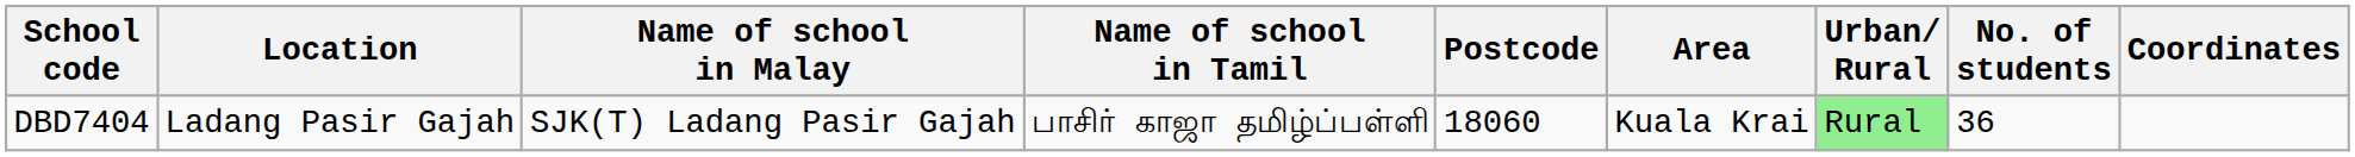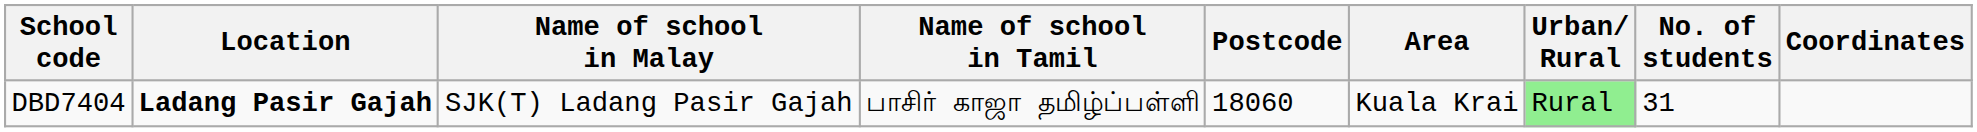 <table class="wikitable">
 <tr>
 <th>School<br>code</th>
 <th>Location</th>
 <th>Name of school<br>in Malay</th>
 <th>Name of school<br>in Tamil</th>
 <th>Postcode</th>
 <th>Area</th>
 <th>Urban/<br>Rural</th>
 <th>No. of<br>students</th>
 <th>Coordinates</th>
 </tr>
 <tr>
 <td>DBD7404</td>
-<td>Ladang Pasir Gajah</td>
+<td><strong>Ladang Pasir Gajah</strong></td>
 <td>SJK(T) Ladang Pasir Gajah</td>
 <td>பாசிர் காஜா தமிழ்ப்பள்ளி</td>
 <td>18060</td>
 <td>Kuala Krai</td>
 <td style="background: lightgreen;">Rural</td>
-<td>36</td>
+<td>31</td>
 <td></td>
 </tr>
 </table>
